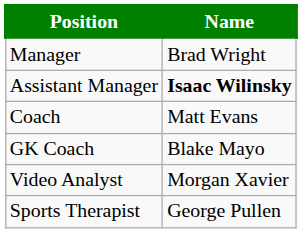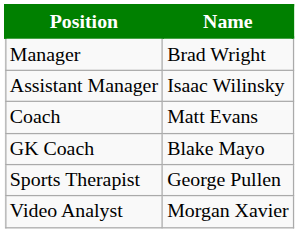 <table class="wikitable sortable">
 <tr>
 <th style="background:#008000; color:#FFF; border:2px solid #008000;" scope="col">Position</th>
 <th style="background:#008000; color:#FFF; border:2px solid #008000;" scope="col">Name</th>
 </tr>
 <tr>
 <td>Manager</td>
 <td> Brad Wright</td>
 </tr>
 <tr>
 <td>Assistant Manager</td>
-<td><strong> Isaac Wilinsky</strong></td>
+<td> Isaac Wilinsky</td>
 </tr>
 <tr>
 <td>Coach</td>
 <td> Matt Evans</td>
 </tr>
 <tr>
 <td>GK Coach</td>
 <td> Blake Mayo</td>
 </tr>
 <tr>
+<td>Sports Therapist</td>
+<td> George Pullen</td>
+</tr>
+<tr>
 <td>Video Analyst</td>
 <td> Morgan Xavier</td>
 </tr>
-<tr>
-<td>Sports Therapist</td>
-<td> George Pullen</td>
-</tr>
 </table>
